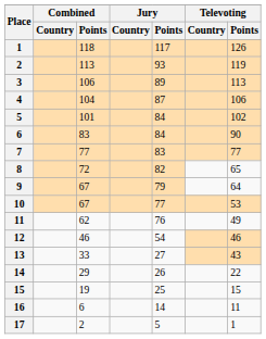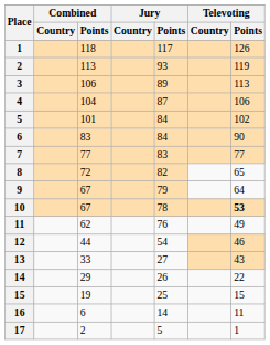 <table class="wikitable collapsible plainrowheaders" style="float:right; margin:10px; font-size:85%;">
 <tr>
 </tr>
 <tr>
 <th scope="col" rowspan="2">Place</th>
 <th scope="col" colspan="2">Combined</th>
 <th scope="col" colspan="2">Jury</th>
 <th scope="col" colspan="2">Televoting</th>
 </tr>
 <tr>
 <th scope="col">Country</th>
 <th scope="col">Points</th>
 <th scope="col">Country</th>
 <th scope="col">Points</th>
 <th scope="col">Country</th>
 <th scope="col">Points</th>
 </tr>
 <tr>
 <th scope="row" style="text-align:center">1</th>
 <td bgcolor="navajowhite"></td>
 <td bgcolor="navajowhite">118</td>
 <td bgcolor="navajowhite"></td>
 <td bgcolor="navajowhite">117</td>
 <td bgcolor="navajowhite"></td>
 <td bgcolor="navajowhite">126</td>
 </tr>
 <tr>
 <th scope="row" style="text-align:center">2</th>
 <td bgcolor="navajowhite"></td>
 <td bgcolor="navajowhite">113</td>
 <td bgcolor="navajowhite"></td>
 <td bgcolor="navajowhite">93</td>
 <td bgcolor="navajowhite"></td>
 <td bgcolor="navajowhite">119</td>
 </tr>
 <tr>
 <th scope="row" style="text-align:center">3</th>
 <td bgcolor="navajowhite"></td>
 <td bgcolor="navajowhite">106</td>
 <td bgcolor="navajowhite"></td>
 <td bgcolor="navajowhite">89</td>
 <td bgcolor="navajowhite"></td>
 <td bgcolor="navajowhite">113</td>
 </tr>
 <tr>
 <th scope="row" style="text-align:center">4</th>
 <td bgcolor="navajowhite"></td>
 <td bgcolor="navajowhite">104</td>
 <td bgcolor="navajowhite"></td>
 <td bgcolor="navajowhite">87</td>
 <td bgcolor="navajowhite"></td>
 <td bgcolor="navajowhite">106</td>
 </tr>
 <tr>
 <th scope="row" style="text-align:center">5</th>
 <td bgcolor="navajowhite"></td>
 <td bgcolor="navajowhite">101</td>
 <td bgcolor="navajowhite"></td>
 <td bgcolor="navajowhite">84</td>
 <td bgcolor="navajowhite"></td>
 <td bgcolor="navajowhite">102</td>
 </tr>
 <tr>
 <th scope="row" style="text-align:center">6</th>
 <td bgcolor="navajowhite"></td>
 <td bgcolor="navajowhite">83</td>
 <td bgcolor="navajowhite"></td>
 <td bgcolor="navajowhite">84</td>
 <td bgcolor="navajowhite"></td>
 <td bgcolor="navajowhite">90</td>
 </tr>
 <tr>
 <th scope="row" style="text-align:center">7</th>
 <td bgcolor="navajowhite"></td>
 <td bgcolor="navajowhite">77</td>
 <td bgcolor="navajowhite"></td>
 <td bgcolor="navajowhite">83</td>
 <td bgcolor="navajowhite"></td>
 <td bgcolor="navajowhite">77</td>
 </tr>
 <tr>
 <th scope="row" style="text-align:center">8</th>
 <td bgcolor="navajowhite"></td>
 <td bgcolor="navajowhite">72</td>
 <td bgcolor="navajowhite"></td>
 <td bgcolor="navajowhite">82</td>
 <td></td>
 <td>65</td>
 </tr>
 <tr>
 <th scope="row" style="text-align:center">9</th>
 <td bgcolor="navajowhite"></td>
 <td bgcolor="navajowhite">67</td>
 <td bgcolor="navajowhite"></td>
 <td bgcolor="navajowhite">79</td>
 <td></td>
 <td>64</td>
 </tr>
 <tr>
 <th scope="row" style="text-align:center">10</th>
 <td bgcolor="navajowhite"></td>
 <td bgcolor="navajowhite">67</td>
 <td bgcolor="navajowhite"></td>
-<td bgcolor="navajowhite">77</td>
+<td bgcolor="navajowhite">78</td>
 <td bgcolor="navajowhite"></td>
-<td bgcolor="navajowhite">53</td>
+<td bgcolor="navajowhite"><strong>53</strong></td>
 </tr>
 <tr>
 <th scope="row" style="text-align:center">11</th>
 <td></td>
 <td>62</td>
 <td></td>
 <td>76</td>
 <td></td>
 <td>49</td>
 </tr>
 <tr>
 <th scope="row" style="text-align:center">12</th>
 <td></td>
-<td>46</td>
+<td>44</td>
 <td></td>
 <td>54</td>
 <td bgcolor="navajowhite"></td>
 <td bgcolor="navajowhite">46</td>
 </tr>
 <tr>
 <th scope="row" style="text-align:center">13</th>
 <td></td>
 <td>33</td>
 <td></td>
 <td>27</td>
 <td bgcolor="navajowhite"></td>
 <td bgcolor="navajowhite">43</td>
 </tr>
 <tr>
 <th scope="row" style="text-align:center">14</th>
 <td></td>
 <td>29</td>
 <td></td>
 <td>26</td>
 <td></td>
 <td>22</td>
 </tr>
 <tr>
 <th scope="row" style="text-align:center">15</th>
 <td></td>
 <td>19</td>
 <td></td>
 <td>25</td>
 <td></td>
 <td>15</td>
 </tr>
 <tr>
 <th scope="row" style="text-align:center">16</th>
 <td></td>
 <td>6</td>
 <td></td>
 <td>14</td>
 <td></td>
 <td>11</td>
 </tr>
 <tr>
 <th scope="row" style="text-align:center">17</th>
 <td></td>
 <td>2</td>
 <td></td>
 <td>5</td>
 <td></td>
 <td>1</td>
 </tr>
 </table>
